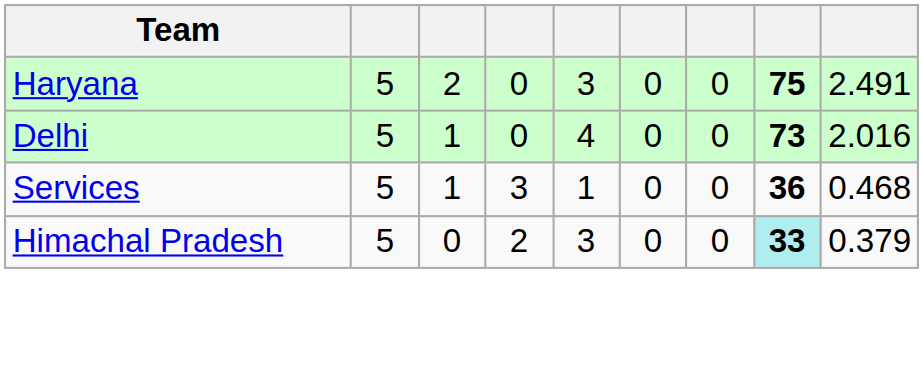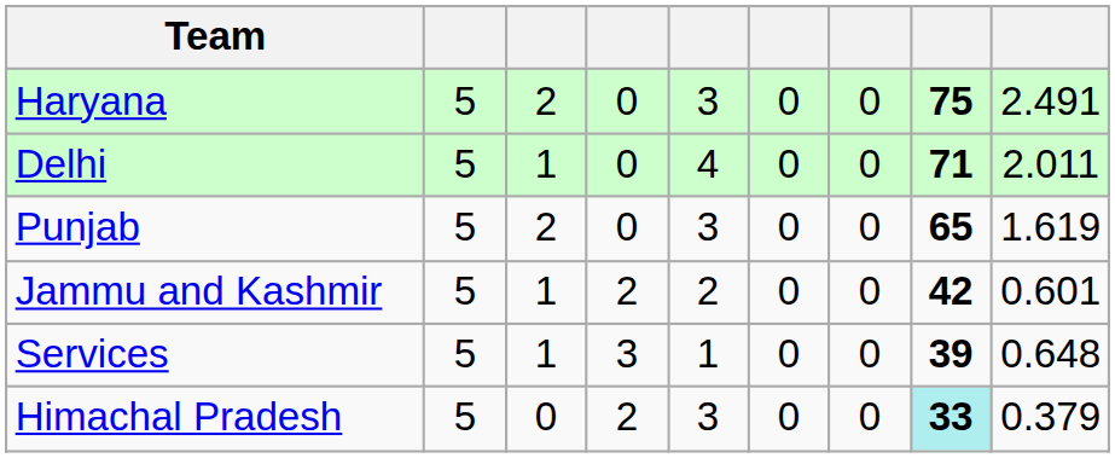 <table class="wikitable" style="text-align:center">
 <tr>
 <th style="width:160px">Team</th>
 <th style="width:25px"></th>
 <th style="width:25px"></th>
 <th style="width:25px"></th>
 <th style="width:25px"></th>
 <th style="width:25px"></th>
 <th style="width:25px"></th>
 <th style="width:25px"></th>
 <th style="width:25px;"></th>
 </tr>
 <tr style="background:#cfc;">
 <td style="text-align:left"><a href='#'>Haryana</a></td>
 <td>5</td>
 <td>2</td>
 <td>0</td>
 <td>3</td>
 <td>0</td>
 <td>0</td>
 <td><strong>75</strong></td>
 <td>2.491</td>
 </tr>
 <tr style="background:#cfc;">
 <td style="text-align:left"><a href='#'>Delhi</a></td>
 <td>5</td>
 <td>1</td>
 <td>0</td>
 <td>4</td>
 <td>0</td>
 <td>0</td>
-<td><strong>73</strong></td>
-<td>2.016</td>
+<td><strong>71</strong></td>
+<td>2.011</td>
+</tr>
+<tr>
+<td style="text-align:left"><a href='#'>Punjab</a></td>
+<td>5</td>
+<td>2</td>
+<td>0</td>
+<td>3</td>
+<td>0</td>
+<td>0</td>
+<td><strong>65</strong></td>
+<td>1.619</td>
+</tr>
+<tr>
+<td style="text-align:left"><a href='#'>Jammu and Kashmir</a></td>
+<td>5</td>
+<td>1</td>
+<td>2</td>
+<td>2</td>
+<td>0</td>
+<td>0</td>
+<td><strong>42</strong></td>
+<td>0.601</td>
 </tr>
 <tr>
 <td style="text-align:left"><a href='#'>Services</a></td>
 <td>5</td>
 <td>1</td>
 <td>3</td>
 <td>1</td>
 <td>0</td>
 <td>0</td>
-<td><strong>36</strong></td>
-<td>0.468</td>
+<td><strong>39</strong></td>
+<td>0.648</td>
 </tr>
 <tr>
 <td style="text-align:left"><a href='#'>Himachal Pradesh</a></td>
 <td>5</td>
 <td>0</td>
 <td>2</td>
 <td>3</td>
 <td>0</td>
 <td>0</td>
 <td style="background: paleturquoise;"><strong>33</strong></td>
 <td>0.379</td>
 </tr>
 </table>
